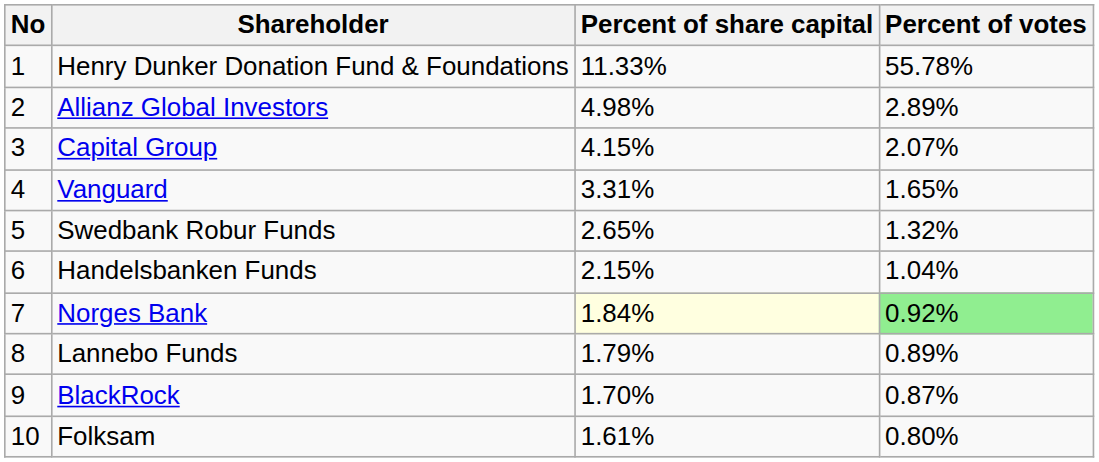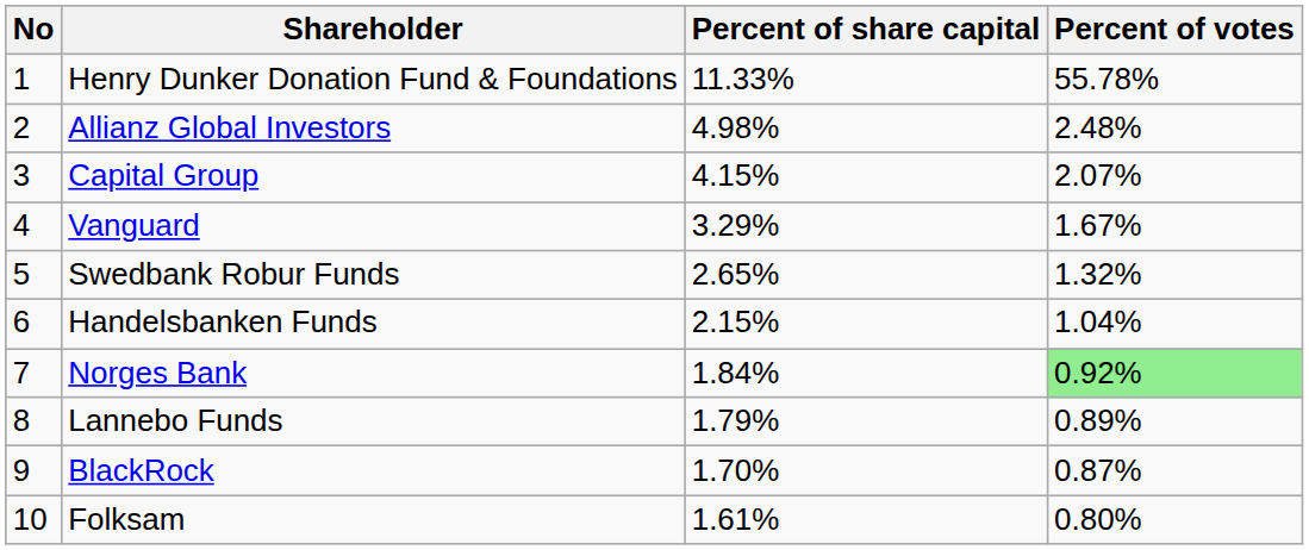 <table class="wikitable">
 <tr>
 <th>No</th>
 <th>Shareholder</th>
 <th>Percent of share capital</th>
 <th>Percent of votes</th>
 </tr>
 <tr>
 <td>1</td>
 <td>Henry Dunker Donation Fund & Foundations</td>
 <td>11.33%</td>
 <td>55.78%</td>
 </tr>
 <tr>
 <td>2</td>
 <td><a href='#'>Allianz Global Investors</a></td>
 <td>4.98%</td>
-<td>2.89%</td>
+<td>2.48%</td>
 </tr>
 <tr>
 <td>3</td>
 <td><a href='#'>Capital Group</a></td>
 <td>4.15%</td>
 <td>2.07%</td>
 </tr>
 <tr>
 <td>4</td>
 <td><a href='#'>Vanguard</a></td>
-<td>3.31%</td>
-<td>1.65%</td>
+<td>3.29%</td>
+<td>1.67%</td>
 </tr>
 <tr>
 <td>5</td>
 <td>Swedbank Robur Funds</td>
 <td>2.65%</td>
 <td>1.32%</td>
 </tr>
 <tr>
 <td>6</td>
 <td>Handelsbanken Funds</td>
 <td>2.15%</td>
 <td>1.04%</td>
 </tr>
 <tr>
 <td>7</td>
 <td><a href='#'> Norges Bank</a></td>
-<td style="background: lightyellow;">1.84%</td>
+<td>1.84%</td>
 <td style="background: lightgreen;">0.92%</td>
 </tr>
 <tr>
 <td>8</td>
 <td>Lannebo Funds</td>
 <td>1.79%</td>
 <td>0.89%</td>
 </tr>
 <tr>
 <td>9</td>
 <td><a href='#'>BlackRock</a></td>
 <td>1.70%</td>
 <td>0.87%</td>
 </tr>
 <tr>
 <td>10</td>
 <td>Folksam</td>
 <td>1.61%</td>
 <td>0.80%</td>
 </tr>
 </table>
